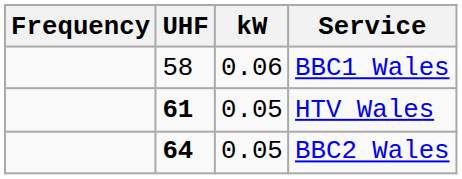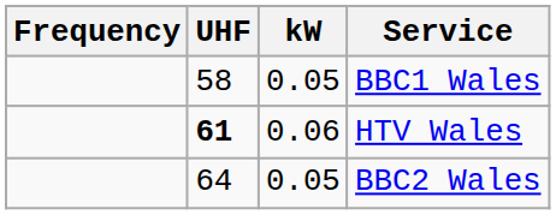 <table class="wikitable sortable">
 <tr>
 <th>Frequency</th>
 <th>UHF</th>
 <th>kW</th>
 <th>Service</th>
 </tr>
 <tr>
 <td></td>
 <td>58</td>
-<td>0.06</td>
+<td>0.05</td>
 <td><a href='#'>BBC1 Wales</a></td>
 </tr>
 <tr>
 <td></td>
 <td><strong>61</strong></td>
-<td>0.05</td>
+<td>0.06</td>
 <td><a href='#'>HTV Wales</a></td>
 </tr>
 <tr>
 <td></td>
-<td><strong>64</strong></td>
+<td>64</td>
 <td>0.05</td>
 <td><a href='#'>BBC2 Wales</a></td>
 </tr>
 </table>
